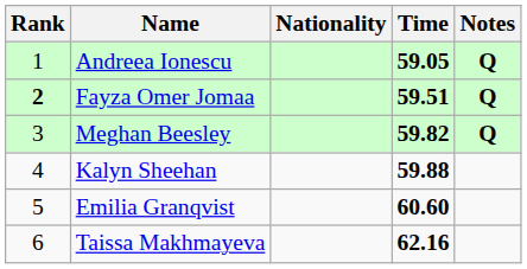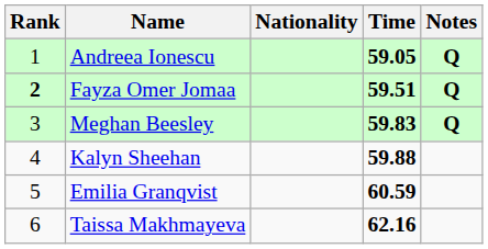 <table class="wikitable sortable" style="text-align:center">
 <tr>
 <th>Rank</th>
 <th>Name</th>
 <th>Nationality</th>
 <th>Time</th>
 <th>Notes</th>
 </tr>
 <tr bgcolor=ccffcc>
 <td>1</td>
 <td align=left><a href='#'>Andreea Ionescu</a></td>
 <td align=left></td>
 <td><strong>59.05</strong></td>
 <td><strong>Q</strong></td>
 </tr>
 <tr bgcolor=ccffcc>
 <td><strong>2</strong></td>
 <td align=left><a href='#'>Fayza Omer Jomaa</a></td>
 <td align=left></td>
 <td><strong>59.51</strong></td>
 <td><strong>Q</strong></td>
 </tr>
 <tr bgcolor=ccffcc>
 <td>3</td>
 <td align=left><a href='#'>Meghan Beesley</a></td>
 <td align=left></td>
-<td><strong>59.82</strong></td>
+<td><strong>59.83</strong></td>
 <td><strong>Q</strong></td>
 </tr>
 <tr>
 <td>4</td>
 <td align=left><a href='#'>Kalyn Sheehan</a></td>
 <td align=left></td>
 <td><strong>59.88</strong></td>
 <td></td>
 </tr>
 <tr>
 <td>5</td>
 <td align=left><a href='#'>Emilia Granqvist</a></td>
 <td align=left></td>
-<td><strong>60.60</strong></td>
+<td><strong>60.59</strong></td>
 <td></td>
 </tr>
 <tr>
 <td>6</td>
 <td align=left><a href='#'>Taissa Makhmayeva</a></td>
 <td align=left></td>
 <td><strong>62.16</strong></td>
 <td></td>
 </tr>
 </table>
